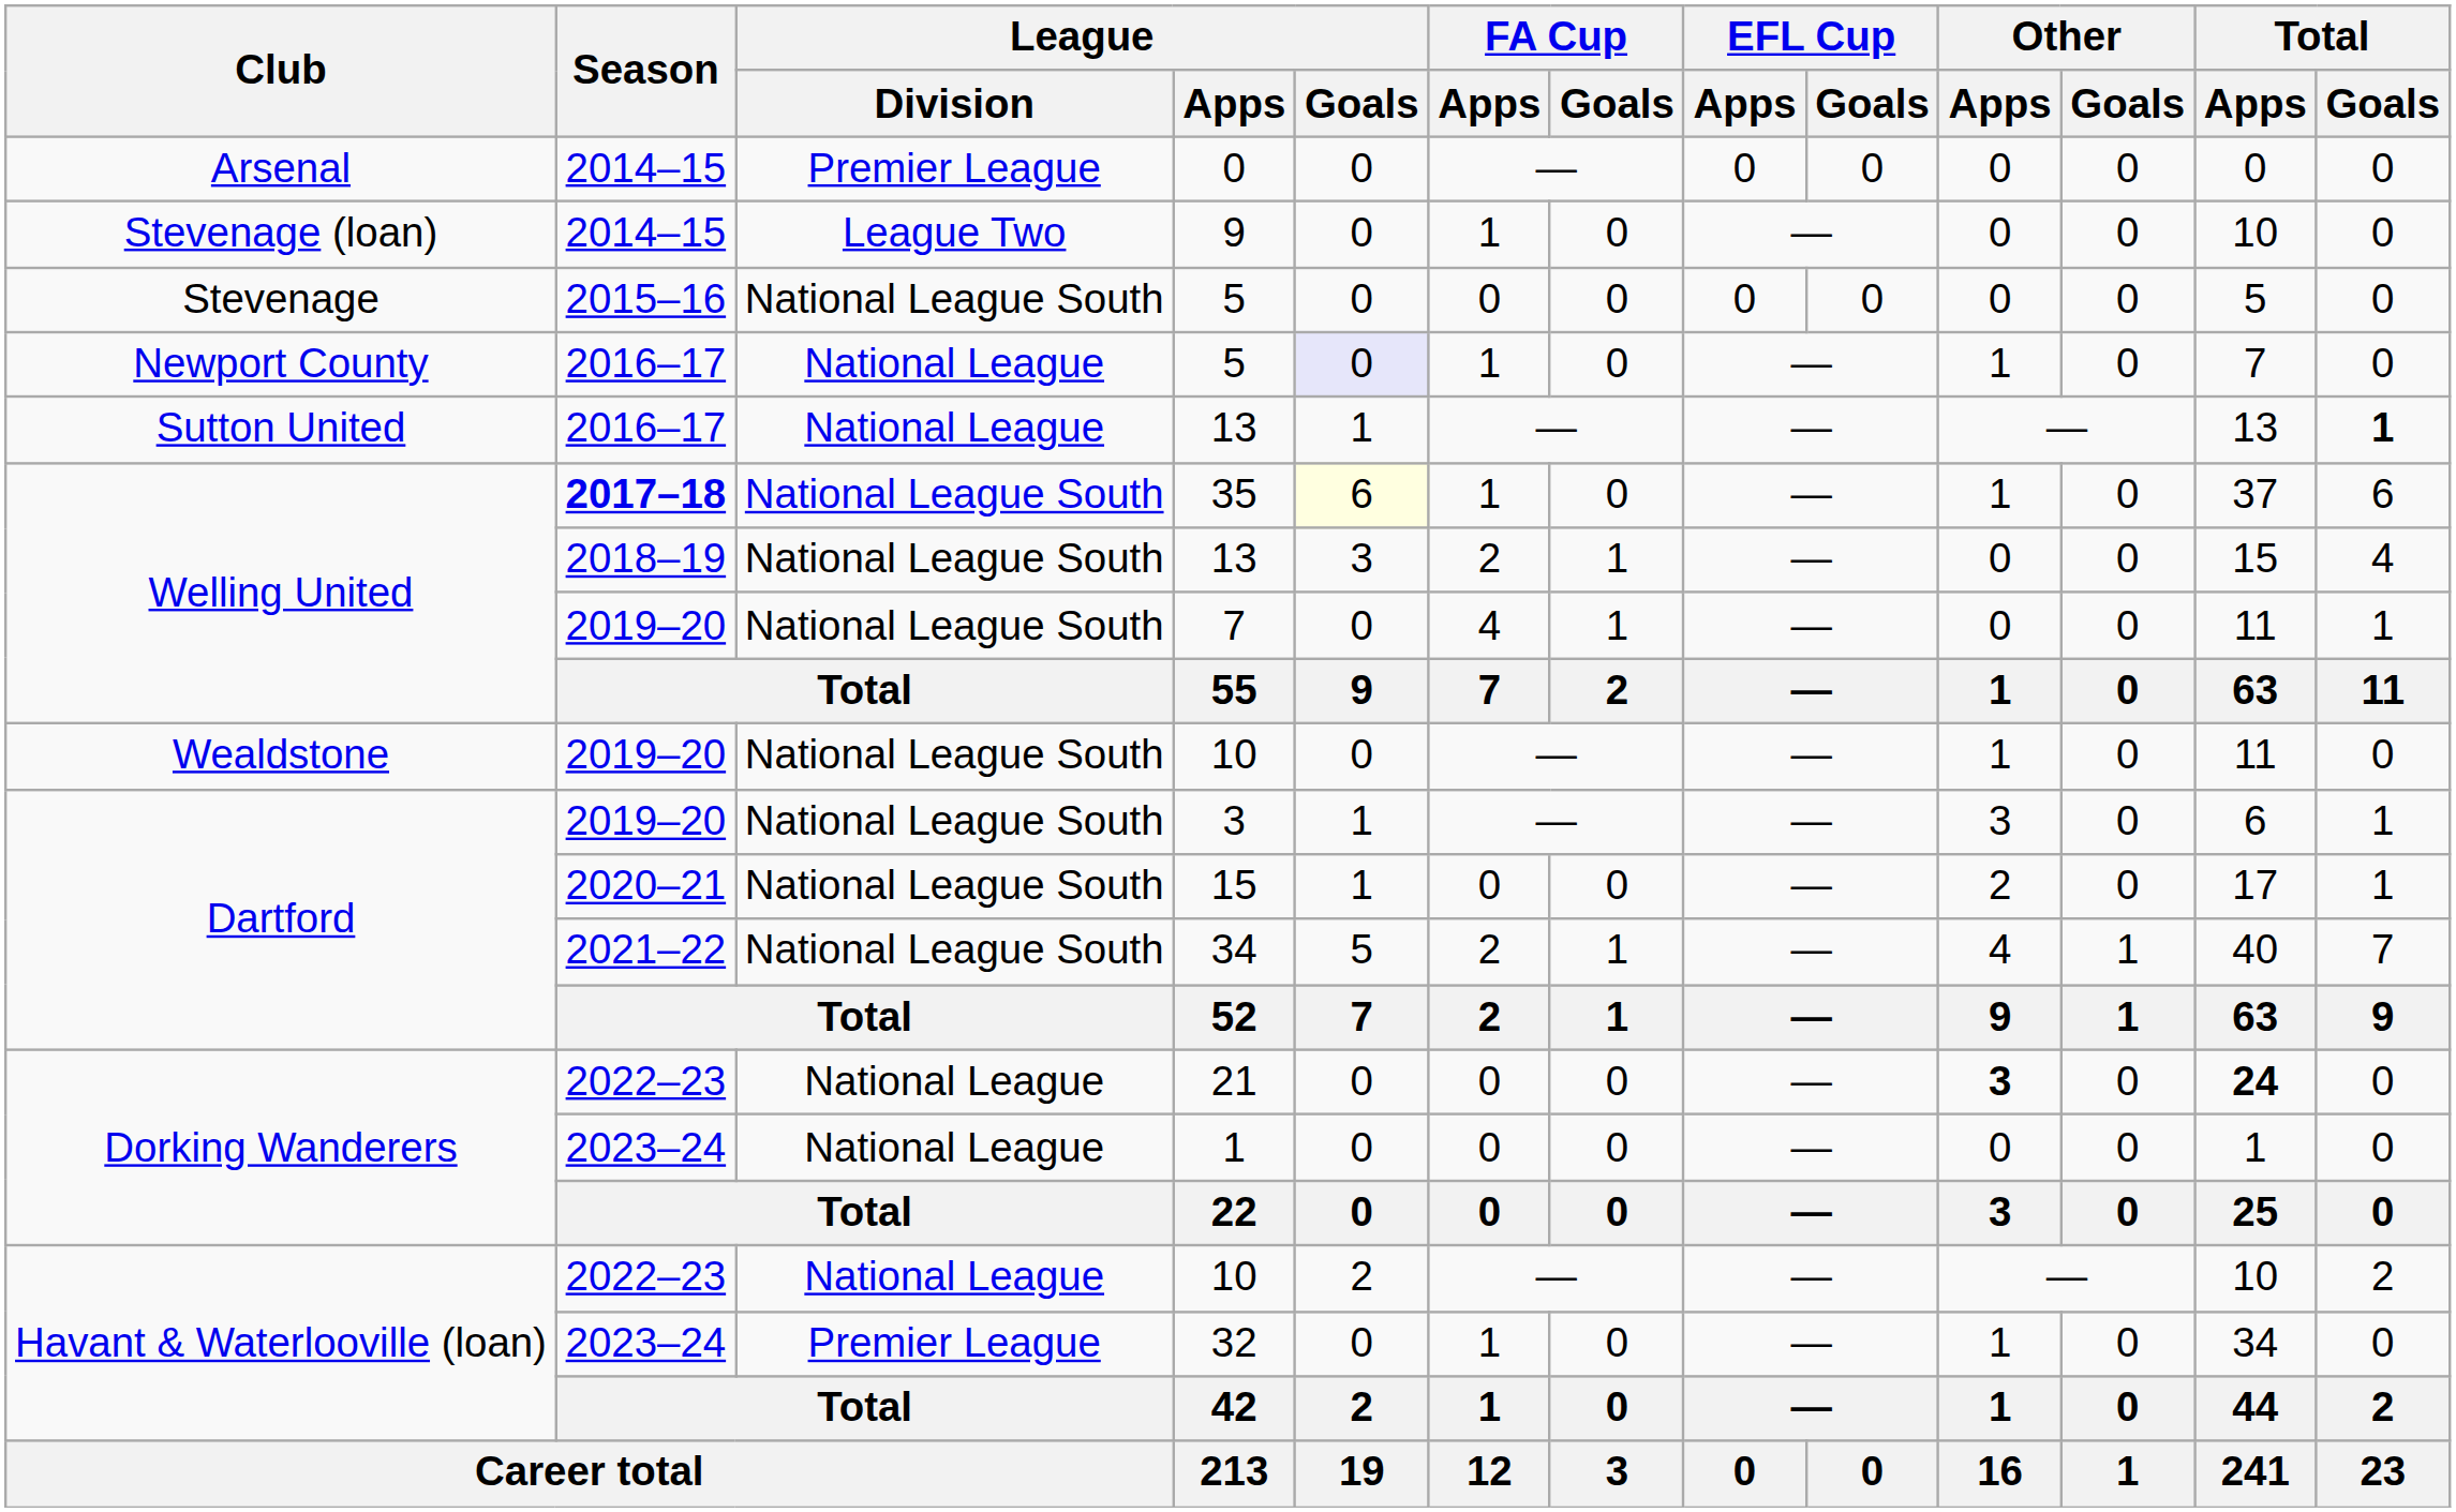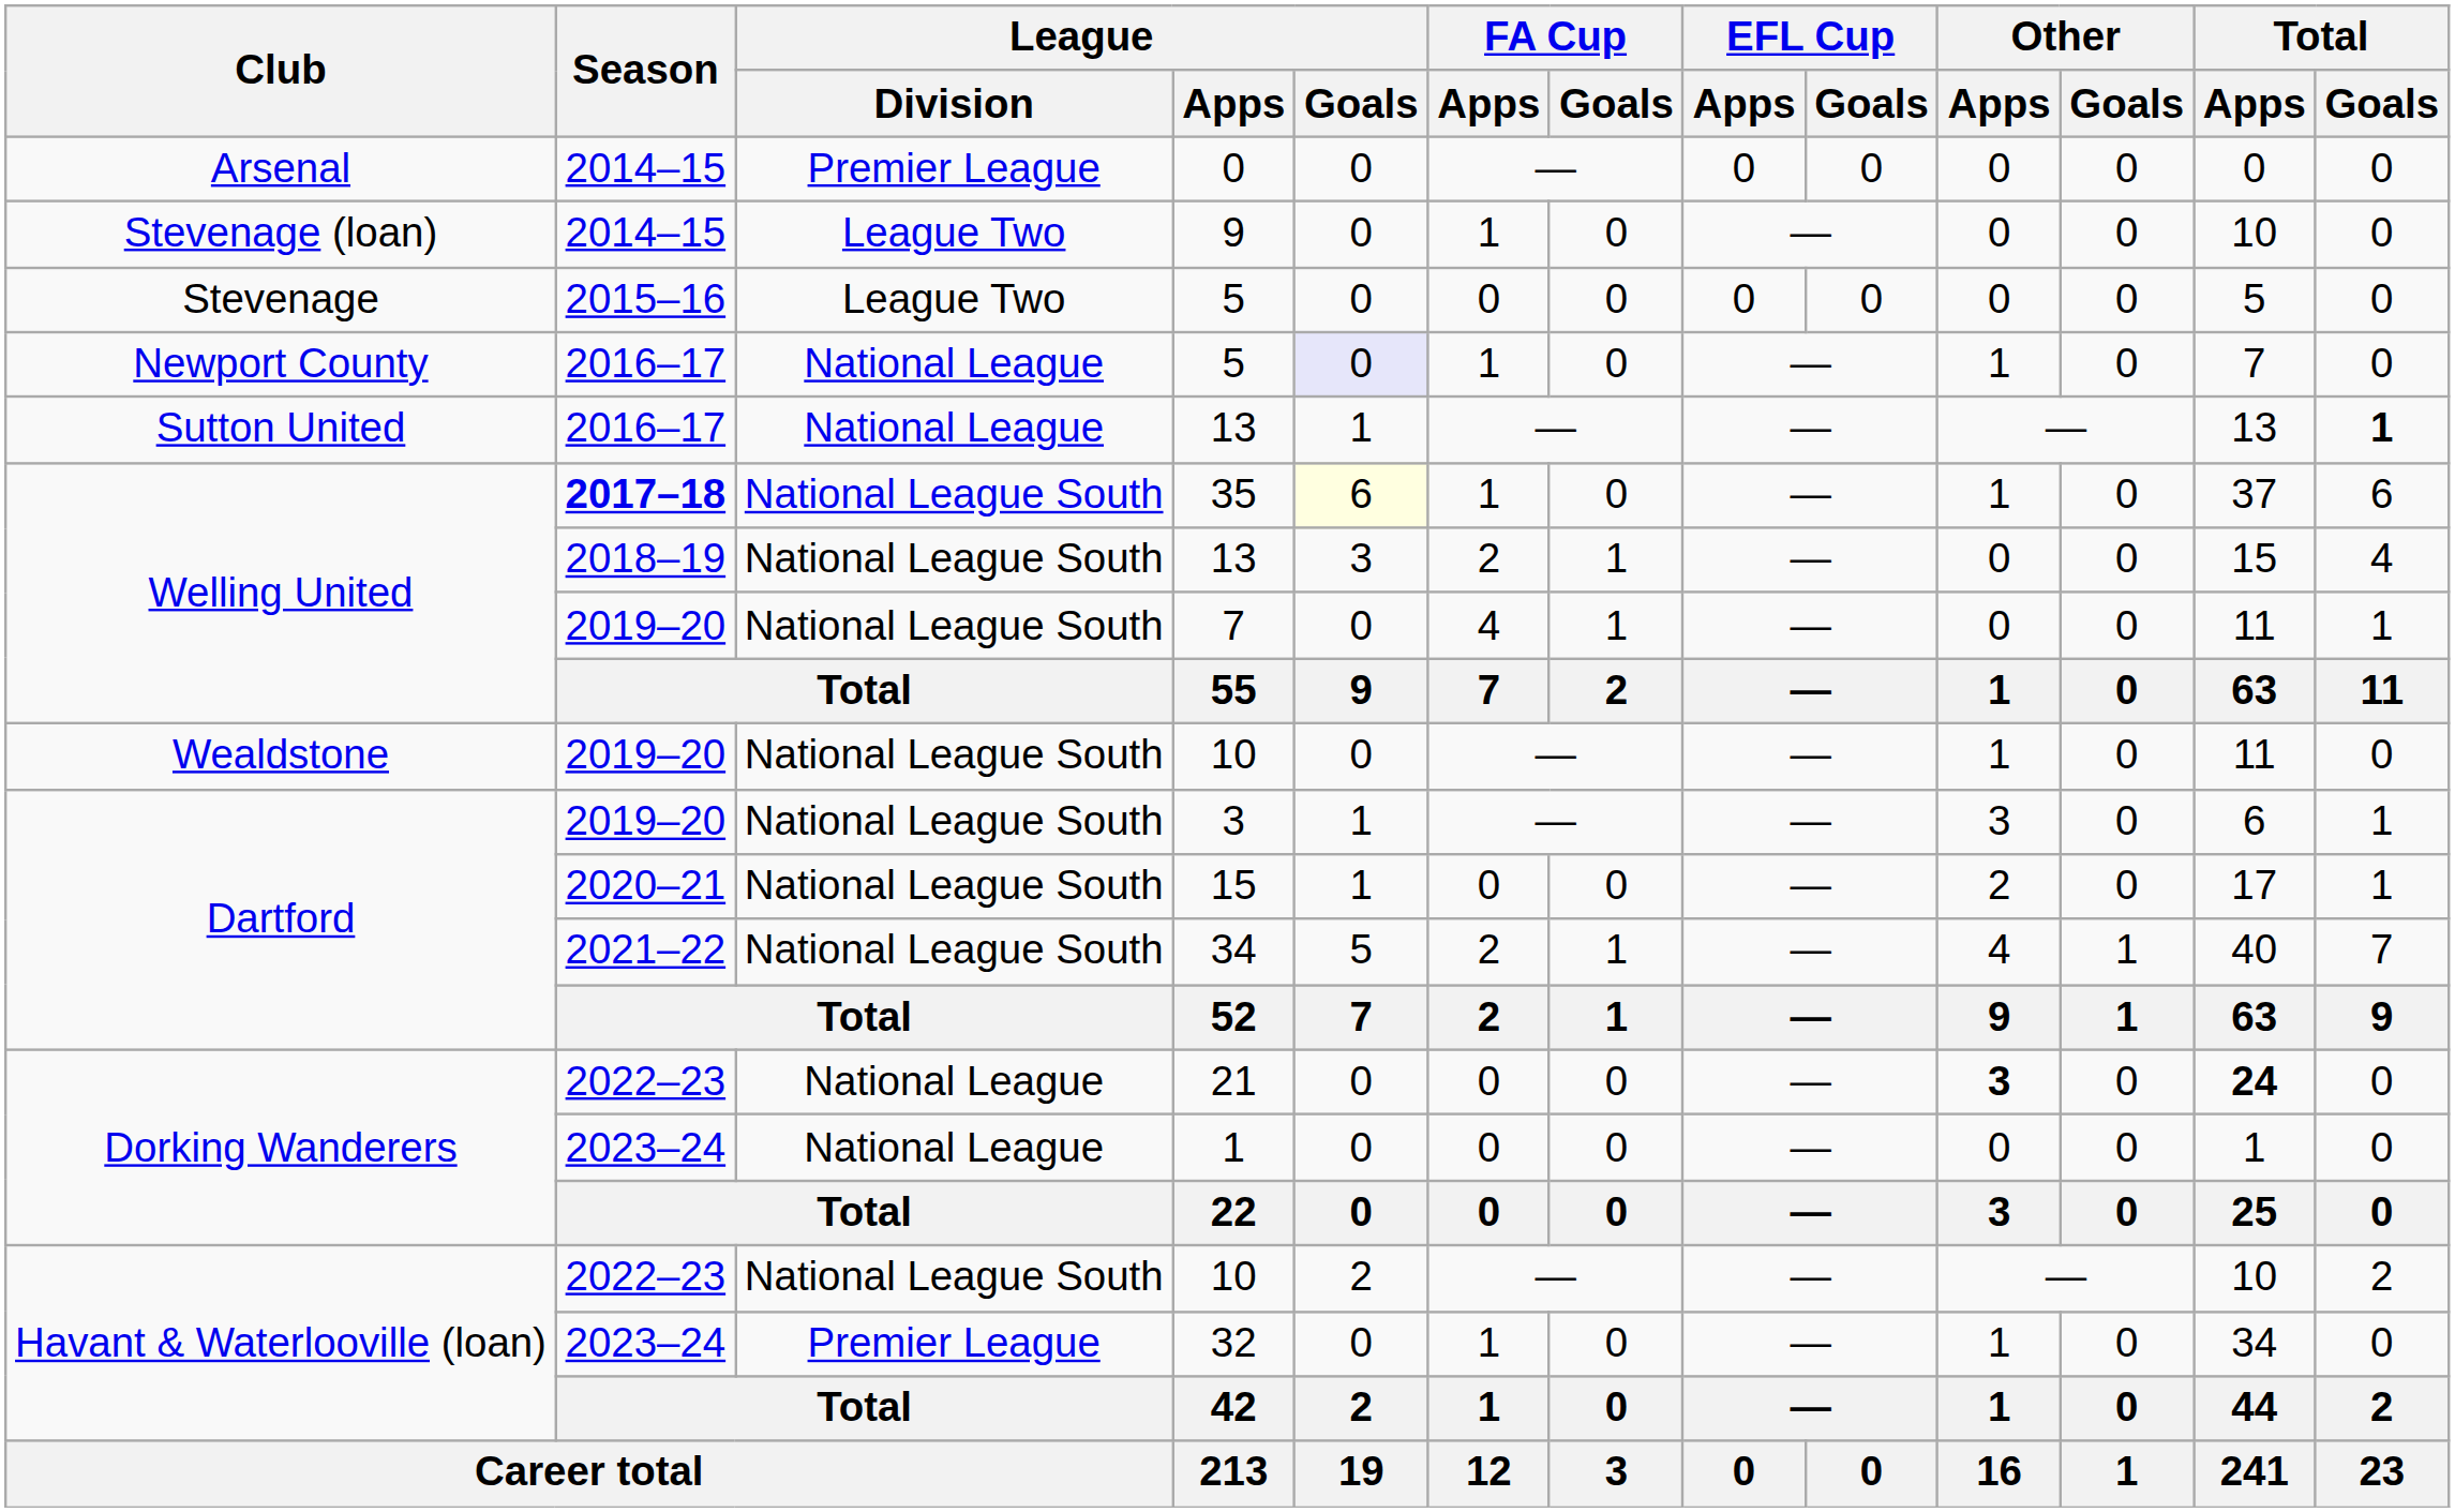 <table class="wikitable" style="text-align:center">
 <tr>
 <th rowspan="2">Club</th>
 <th rowspan="2">Season</th>
 <th colspan="3">League</th>
 <th colspan="2"><a href='#'>FA Cup</a></th>
 <th colspan="2"><a href='#'>EFL Cup</a></th>
 <th colspan="2">Other</th>
 <th colspan="2">Total</th>
 </tr>
 <tr>
 <th>Division</th>
 <th>Apps</th>
 <th>Goals</th>
 <th>Apps</th>
 <th>Goals</th>
 <th>Apps</th>
 <th>Goals</th>
 <th>Apps</th>
 <th>Goals</th>
 <th>Apps</th>
 <th>Goals</th>
 </tr>
 <tr>
 <td><a href='#'>Arsenal</a></td>
 <td><a href='#'>2014–15</a></td>
 <td><a href='#'>Premier League</a></td>
 <td>0</td>
 <td>0</td>
 <td colspan="2">—</td>
 <td>0</td>
 <td>0</td>
 <td>0</td>
 <td>0</td>
 <td>0</td>
 <td>0</td>
 </tr>
 <tr>
 <td><a href='#'>Stevenage</a> (loan)</td>
 <td><a href='#'>2014–15</a></td>
 <td><a href='#'>League Two</a></td>
 <td>9</td>
 <td>0</td>
 <td>1</td>
 <td>0</td>
 <td colspan="2">—</td>
 <td>0</td>
 <td>0</td>
 <td>10</td>
 <td>0</td>
 </tr>
 <tr>
 <td>Stevenage</td>
 <td><a href='#'>2015–16</a></td>
-<td>National League South</td>
+<td>League Two</td>
 <td>5</td>
 <td>0</td>
 <td>0</td>
 <td>0</td>
 <td>0</td>
 <td>0</td>
 <td>0</td>
 <td>0</td>
 <td>5</td>
 <td>0</td>
 </tr>
 <tr>
 <td><a href='#'>Newport County</a></td>
 <td><a href='#'>2016–17</a></td>
 <td><a href='#'>National League</a></td>
 <td>5</td>
 <td style="background: lavender;">0</td>
 <td>1</td>
 <td>0</td>
 <td colspan="2">—</td>
 <td>1</td>
 <td>0</td>
 <td>7</td>
 <td>0</td>
 </tr>
 <tr>
 <td><a href='#'>Sutton United</a></td>
 <td><a href='#'>2016–17</a></td>
 <td><a href='#'>National League</a></td>
 <td>13</td>
 <td>1</td>
 <td colspan="2">—</td>
 <td colspan="2">—</td>
 <td colspan="2">—</td>
 <td>13</td>
 <td><strong>1</strong></td>
 </tr>
 <tr>
 <td rowspan="4"><a href='#'>Welling United</a></td>
 <td><strong><a href='#'>2017–18</a></strong></td>
 <td><a href='#'>National League South</a></td>
 <td>35</td>
 <td style="background: lightyellow;">6</td>
 <td>1</td>
 <td>0</td>
 <td colspan="2">—</td>
 <td>1</td>
 <td>0</td>
 <td>37</td>
 <td>6</td>
 </tr>
 <tr>
 <td><a href='#'>2018–19</a></td>
 <td>National League South</td>
 <td>13</td>
 <td>3</td>
 <td>2</td>
 <td>1</td>
 <td colspan="2">—</td>
 <td>0</td>
 <td>0</td>
 <td>15</td>
 <td>4</td>
 </tr>
 <tr>
 <td><a href='#'>2019–20</a></td>
 <td>National League South</td>
 <td>7</td>
 <td>0</td>
 <td>4</td>
 <td>1</td>
 <td colspan="2">—</td>
 <td>0</td>
 <td>0</td>
 <td>11</td>
 <td>1</td>
 </tr>
 <tr>
 <th colspan=2>Total</th>
 <th>55</th>
 <th>9</th>
 <th>7</th>
 <th>2</th>
 <th colspan="2">—</th>
 <th>1</th>
 <th>0</th>
 <th>63</th>
 <th>11</th>
 </tr>
 <tr>
 <td><a href='#'>Wealdstone</a></td>
 <td><a href='#'>2019–20</a></td>
 <td>National League South</td>
 <td>10</td>
 <td>0</td>
 <td colspan="2">—</td>
 <td colspan="2">—</td>
 <td>1</td>
 <td>0</td>
 <td>11</td>
 <td>0</td>
 </tr>
 <tr>
 <td rowspan="4"><a href='#'>Dartford</a></td>
 <td><a href='#'>2019–20</a></td>
 <td>National League South</td>
 <td>3</td>
 <td>1</td>
 <td colspan="2">—</td>
 <td colspan="2">—</td>
 <td>3</td>
 <td>0</td>
 <td>6</td>
 <td>1</td>
 </tr>
 <tr>
 <td><a href='#'>2020–21</a></td>
 <td>National League South</td>
 <td>15</td>
 <td>1</td>
 <td>0</td>
 <td>0</td>
 <td colspan="2">—</td>
 <td>2</td>
 <td>0</td>
 <td>17</td>
 <td>1</td>
 </tr>
 <tr>
 <td><a href='#'>2021–22</a></td>
 <td>National League South</td>
 <td>34</td>
 <td>5</td>
 <td>2</td>
 <td>1</td>
 <td colspan="2">—</td>
 <td>4</td>
 <td>1</td>
 <td>40</td>
 <td>7</td>
 </tr>
 <tr>
 <th colspan=2>Total</th>
 <th>52</th>
 <th>7</th>
 <th>2</th>
 <th>1</th>
 <th colspan="2">—</th>
 <th>9</th>
 <th>1</th>
 <th>63</th>
 <th>9</th>
 </tr>
 <tr>
 <td rowspan="3"><a href='#'>Dorking Wanderers</a></td>
 <td><a href='#'>2022–23</a></td>
 <td>National League</td>
 <td>21</td>
 <td>0</td>
 <td>0</td>
 <td>0</td>
 <td colspan="2">—</td>
 <td><strong>3</strong></td>
 <td>0</td>
 <td><strong>24</strong></td>
 <td>0</td>
 </tr>
 <tr>
 <td><a href='#'>2023–24</a></td>
 <td>National League</td>
 <td>1</td>
 <td>0</td>
 <td>0</td>
 <td>0</td>
 <td colspan="2">—</td>
 <td>0</td>
 <td>0</td>
 <td>1</td>
 <td>0</td>
 </tr>
 <tr>
 <th colspan=2>Total</th>
 <th>22</th>
 <th>0</th>
 <th>0</th>
 <th>0</th>
 <th colspan="2">—</th>
 <th>3</th>
 <th>0</th>
 <th>25</th>
 <th>0</th>
 </tr>
 <tr>
 <td rowspan="3"><a href='#'>Havant & Waterlooville</a> (loan)</td>
 <td><a href='#'>2022–23</a></td>
-<td><a href='#'>National League</a></td>
+<td>National League South</td>
 <td>10</td>
 <td>2</td>
 <td colspan="2">—</td>
 <td colspan="2">—</td>
 <td colspan="2">—</td>
 <td>10</td>
 <td>2</td>
 </tr>
 <tr>
 <td><a href='#'>2023–24</a></td>
 <td><a href='#'>Premier League</a></td>
 <td>32</td>
 <td>0</td>
 <td>1</td>
 <td>0</td>
 <td colspan="2">—</td>
 <td>1</td>
 <td>0</td>
 <td>34</td>
 <td>0</td>
 </tr>
 <tr>
 <th colspan=2>Total</th>
 <th>42</th>
 <th>2</th>
 <th>1</th>
 <th>0</th>
 <th colspan="2">—</th>
 <th>1</th>
 <th>0</th>
 <th>44</th>
 <th>2</th>
 </tr>
 <tr>
 <th colspan=3>Career total</th>
 <th>213</th>
 <th>19</th>
 <th>12</th>
 <th>3</th>
 <th>0</th>
 <th>0</th>
 <th>16</th>
 <th>1</th>
 <th>241</th>
 <th>23</th>
 </tr>
 </table>
